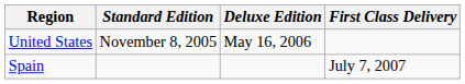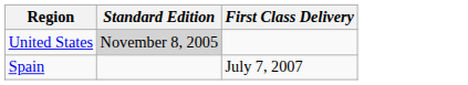 <table class="wikitable">
 <tr>
 <th>Region</th>
 <th><strong><em>Standard Edition</em></strong></th>
-<th><strong><em>Deluxe Edition</em></strong></th>
 <th><strong><em>First Class Delivery</em></strong></th>
 </tr>
 <tr>
 <td><a href='#'>United States</a></td>
-<td>November 8, 2005</td>
-<td>May 16, 2006</td>
+<td style="background: lightgrey;">November 8, 2005</td>
 <td></td>
 </tr>
 <tr>
 <td><a href='#'>Spain</a></td>
 <td></td>
-<td></td>
 <td>July 7, 2007</td>
 </tr>
 </table>
